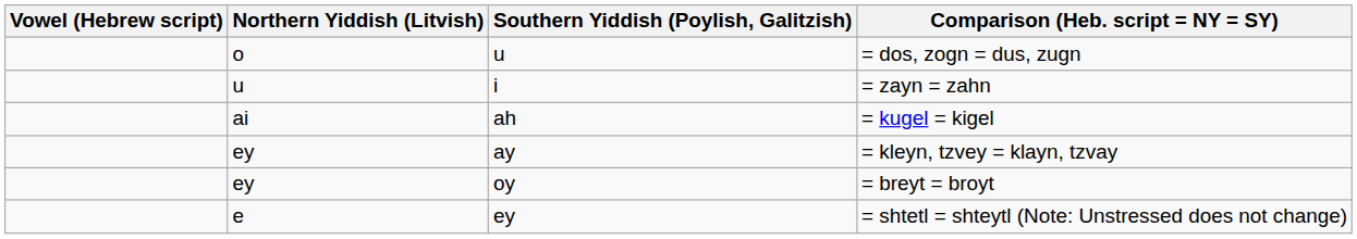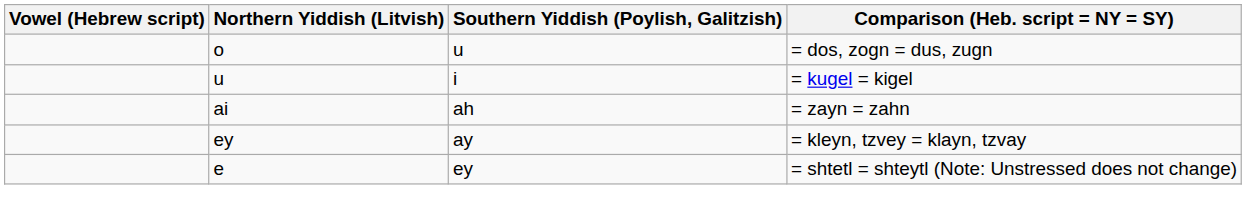 <table class="wikitable">
 <tr>
 <th>Vowel (Hebrew script)</th>
 <th>Northern Yiddish (Litvish)</th>
 <th>Southern Yiddish (Poylish, Galitzish)</th>
 <th>Comparison (Heb. script = NY = SY)</th>
 </tr>
 <tr>
 <td></td>
 <td>o </td>
 <td>u </td>
 <td> = dos, zogn = dus, zugn</td>
 </tr>
 <tr>
 <td></td>
 <td>u </td>
 <td>i </td>
-<td> = zayn = zahn</td>
+<td> = <a href='#'>kugel</a> = kigel</td>
 </tr>
 <tr>
 <td></td>
 <td>ai </td>
 <td>ah </td>
-<td> = <a href='#'>kugel</a> = kigel</td>
+<td> = zayn = zahn</td>
 </tr>
 <tr>
 <td></td>
 <td>ey </td>
 <td>ay </td>
 <td> = kleyn, tzvey = klayn, tzvay</td>
 </tr>
 <tr>
 <td></td>
-<td>ey </td>
-<td>oy </td>
-<td> = breyt = broyt</td>
-</tr>
-<tr>
-<td></td>
 <td>e </td>
 <td>ey </td>
 <td> = shtetl = shteytl (Note: Unstressed   does not change)</td>
 </tr>
 </table>
